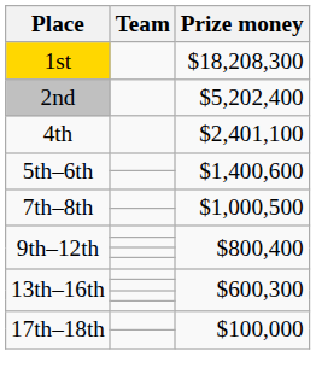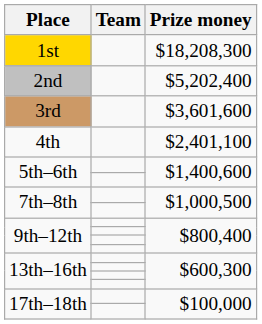 <table class="wikitable">
 <tr>
 <th scope="col">Place</th>
 <th scope="col">Team</th>
 <th scope="col">Prize money</th>
 </tr>
 <tr>
 <td style="text-align:center; background:gold;">1st</td>
 <td></td>
 <td style="text-align:right">$18,208,300</td>
 </tr>
 <tr>
 <td style="text-align:center; background:silver;">2nd</td>
 <td></td>
 <td style="text-align:right">$5,202,400</td>
+</tr>
+<tr>
+<td style="text-align:center; background:#c96;">3rd</td>
+<td></td>
+<td style="text-align:right">$3,601,600</td>
 </tr>
 <tr>
 <td style="text-align:center">4th</td>
 <td></td>
 <td style="text-align:right">$2,401,100</td>
 </tr>
 <tr>
 <td style="text-align:center" rowspan="2">5th–6th</td>
 <td></td>
 <td rowspan="2" style="text-align:right">$1,400,600</td>
 </tr>
 <tr>
 <td></td>
 </tr>
 <tr>
 <td style="text-align:center" rowspan="2">7th–8th</td>
 <td></td>
 <td rowspan="2" style="text-align:right">$1,000,500</td>
 </tr>
 <tr>
 <td></td>
 </tr>
 <tr>
 <td style="text-align:center" rowspan="4">9th–12th</td>
 <td></td>
 <td rowspan="4" style="text-align:right">$800,400</td>
 </tr>
 <tr>
 <td></td>
 </tr>
 <tr>
 <td></td>
 </tr>
 <tr>
 <td></td>
 </tr>
 <tr>
 <td style="text-align:center" rowspan="4">13th–16th</td>
 <td></td>
 <td rowspan="4" style="text-align:right">$600,300</td>
 </tr>
 <tr>
 <td></td>
 </tr>
 <tr>
 <td></td>
 </tr>
 <tr>
 <td></td>
 </tr>
 <tr>
 <td style="text-align:center" rowspan="2">17th–18th</td>
 <td></td>
 <td rowspan="2" style="text-align:right">$100,000</td>
 </tr>
 <tr>
 <td></td>
 </tr>
 </table>
